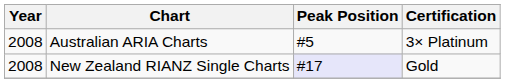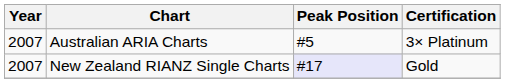 <table class="wikitable" border="1">
 <tr>
 <th>Year</th>
 <th>Chart</th>
 <th>Peak Position</th>
 <th>Certification</th>
 </tr>
 <tr>
-<td>2008</td>
+<td>2007</td>
 <td>Australian ARIA Charts</td>
 <td>#5</td>
 <td>3× Platinum</td>
 </tr>
 <tr>
-<td>2008</td>
+<td>2007</td>
 <td>New Zealand RIANZ Single Charts</td>
 <td style="background: lavender;">#17</td>
 <td>Gold</td>
 </tr>
 <tr>
 </tr>
 </table>
